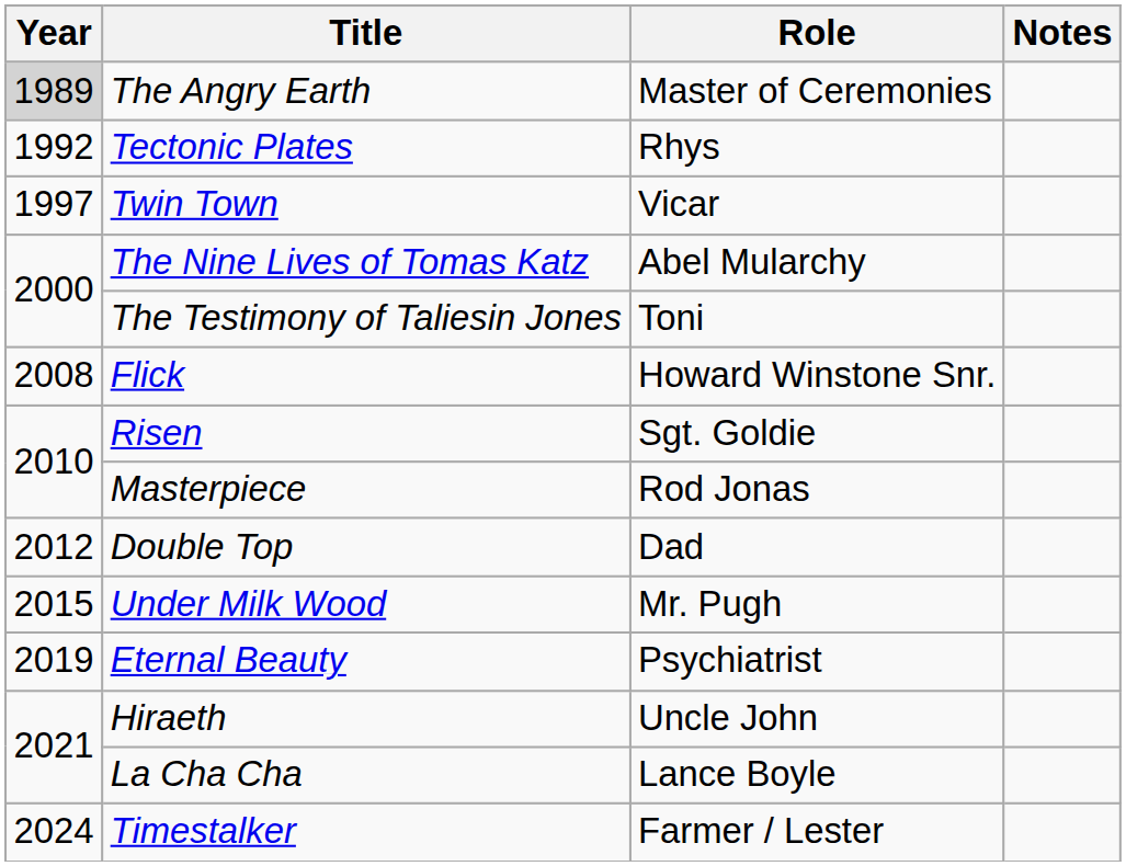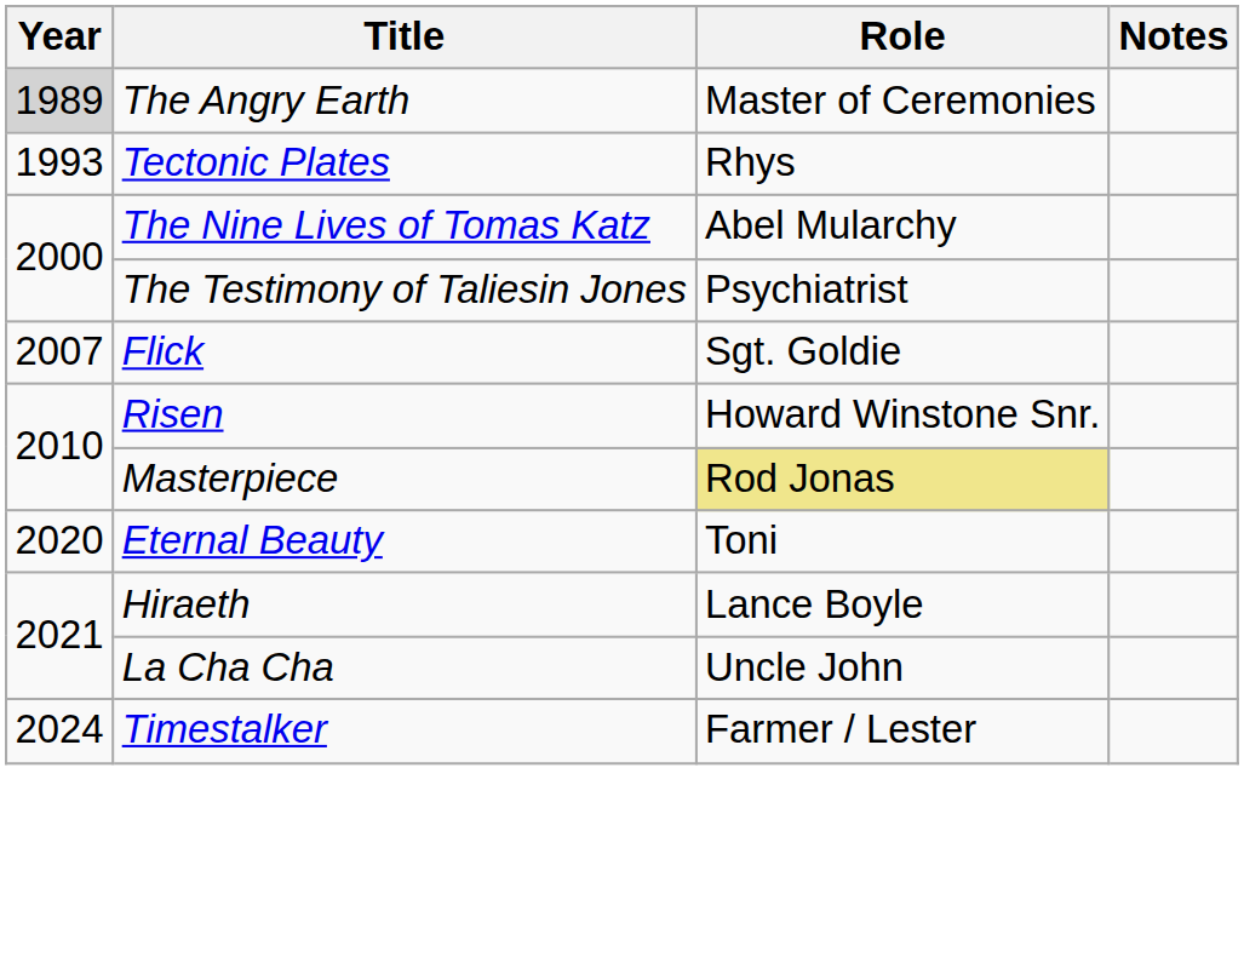 <table class="wikitable sortable">
 <tr>
 <th>Year</th>
 <th>Title</th>
 <th>Role</th>
 <th class="unsortable">Notes</th>
 </tr>
 <tr>
 <td style="background: lightgrey;">1989</td>
 <td><em>The Angry Earth</em></td>
 <td>Master of Ceremonies</td>
 <td></td>
 </tr>
 <tr>
-<td>1992</td>
+<td>1993</td>
 <td><em><a href='#'>Tectonic Plates</a></em></td>
 <td>Rhys</td>
-<td></td>
-</tr>
-<tr>
-<td>1997</td>
-<td><em><a href='#'>Twin Town</a></em></td>
-<td>Vicar</td>
 <td></td>
 </tr>
 <tr>
 <td rowspan="2">2000</td>
 <td><em><a href='#'>The Nine Lives of Tomas Katz</a></em></td>
 <td>Abel Mularchy</td>
 <td></td>
 </tr>
 <tr>
 <td><em>The Testimony of Taliesin Jones</em></td>
-<td>Toni</td>
+<td>Psychiatrist</td>
 <td></td>
 </tr>
 <tr>
-<td>2008</td>
+<td>2007</td>
 <td><em><a href='#'>Flick</a></em></td>
-<td>Howard Winstone Snr.</td>
+<td>Sgt. Goldie</td>
 <td></td>
 </tr>
 <tr>
 <td rowspan="2">2010</td>
 <td><em><a href='#'>Risen</a></em></td>
-<td>Sgt. Goldie</td>
+<td>Howard Winstone Snr.</td>
 <td></td>
 </tr>
 <tr>
 <td><em>Masterpiece</em></td>
-<td>Rod Jonas</td>
+<td style="background: khaki;">Rod Jonas</td>
 <td></td>
 </tr>
 <tr>
-<td>2012</td>
-<td><em>Double Top</em></td>
-<td>Dad</td>
-<td></td>
-</tr>
-<tr>
-<td>2015</td>
-<td><em><a href='#'>Under Milk Wood</a></em></td>
-<td>Mr. Pugh</td>
-<td></td>
-</tr>
-<tr>
-<td>2019</td>
+<td>2020</td>
 <td><em><a href='#'>Eternal Beauty</a></em></td>
-<td>Psychiatrist</td>
+<td>Toni</td>
 <td></td>
 </tr>
 <tr>
 <td rowspan="2">2021</td>
 <td><em>Hiraeth</em></td>
-<td>Uncle John</td>
+<td>Lance Boyle</td>
 <td></td>
 </tr>
 <tr>
 <td><em>La Cha Cha</em></td>
-<td>Lance Boyle</td>
+<td>Uncle John</td>
 <td></td>
 </tr>
 <tr>
 <td>2024</td>
 <td><em><a href='#'>Timestalker</a></em></td>
 <td>Farmer / Lester</td>
 <td></td>
 </tr>
 </table>
